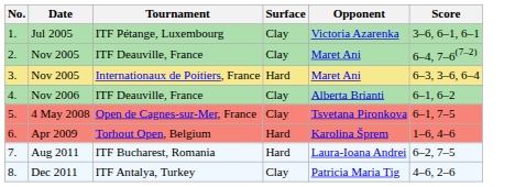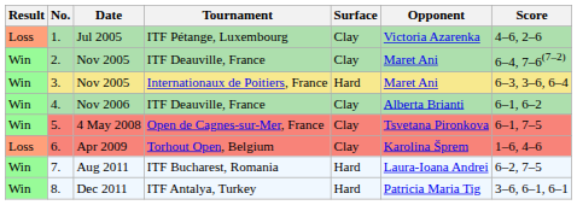 <table class="sortable wikitable">
 <tr>
+<th>Result</th>
 <th>No.</th>
 <th>Date</th>
 <th>Tournament</th>
 <th>Surface</th>
 <th>Opponent</th>
 <th class="unsortable">Score</th>
 </tr>
 <tr style="background:#addfad;">
+<td bgcolor="FFA07A">Loss</td>
 <td>1.</td>
 <td>Jul 2005</td>
 <td>ITF Pétange, Luxembourg</td>
 <td>Clay</td>
 <td> <a href='#'>Victoria Azarenka</a></td>
-<td>3–6, 6–1, 6–1</td>
+<td>4–6, 2–6</td>
 </tr>
 <tr style="background:#addfad;">
+<td bgcolor="98FB98">Win</td>
 <td>2.</td>
 <td>Nov 2005</td>
 <td>ITF Deauville, France</td>
 <td>Clay</td>
 <td> <a href='#'>Maret Ani</a></td>
 <td>6–4, 7–6<sup>(7–2)</sup></td>
 </tr>
 <tr style="background:#f7e98e;">
+<td bgcolor="98FB98">Win</td>
 <td>3.</td>
 <td>Nov 2005</td>
 <td><a href='#'>Internationaux de Poitiers</a>, France</td>
 <td>Hard</td>
 <td> <a href='#'>Maret Ani</a></td>
 <td>6–3, 3–6, 6–4</td>
 </tr>
 <tr style="background:#addfad;">
+<td bgcolor="98FB98">Win</td>
 <td>4.</td>
 <td>Nov 2006</td>
 <td>ITF Deauville, France</td>
 <td>Clay</td>
 <td> <a href='#'>Alberta Brianti</a></td>
 <td>6–1, 6–2</td>
 </tr>
 <tr style="background:#f88379;">
+<td bgcolor="98FB98">Win</td>
 <td>5.</td>
 <td>4 May 2008</td>
 <td><a href='#'>Open de Cagnes-sur-Mer</a>, France</td>
 <td>Clay</td>
 <td> <a href='#'>Tsvetana Pironkova</a></td>
 <td>6–1, 7–5</td>
 </tr>
 <tr style="background:#f88379;">
+<td bgcolor="FFA07A">Loss</td>
 <td>6.</td>
 <td>Apr 2009</td>
 <td><a href='#'>Torhout Open</a>, Belgium</td>
-<td>Hard</td>
+<td>Clay</td>
 <td> <a href='#'>Karolina Šprem</a></td>
 <td>1–6, 4–6</td>
 </tr>
 <tr bgcolor="#f0f8ff">
+<td bgcolor="98FB98">Win</td>
 <td>7.</td>
 <td>Aug 2011</td>
 <td>ITF Bucharest, Romania</td>
 <td>Hard</td>
 <td> <a href='#'>Laura-Ioana Andrei</a></td>
 <td>6–2, 7–5</td>
 </tr>
 <tr bgcolor="#f0f8ff">
+<td bgcolor="98FB98">Win</td>
 <td>8.</td>
 <td>Dec 2011</td>
 <td>ITF Antalya, Turkey</td>
-<td>Clay</td>
+<td>Hard</td>
 <td> <a href='#'>Patricia Maria Tig</a></td>
-<td>4–6, 2–6</td>
+<td>3–6, 6–1, 6–1</td>
 </tr>
 </table>
